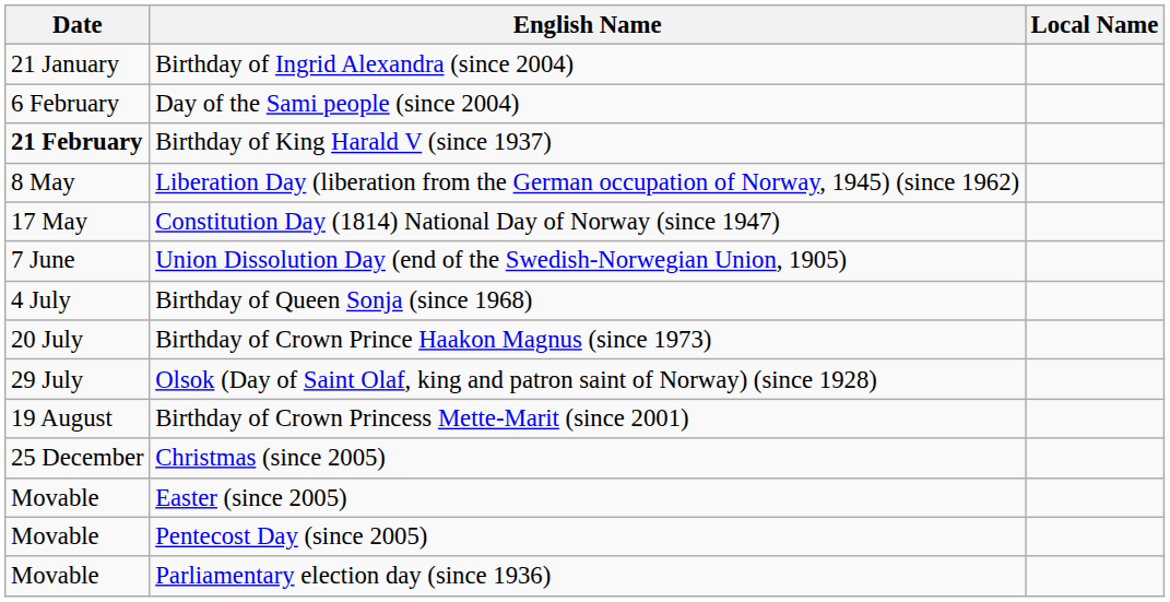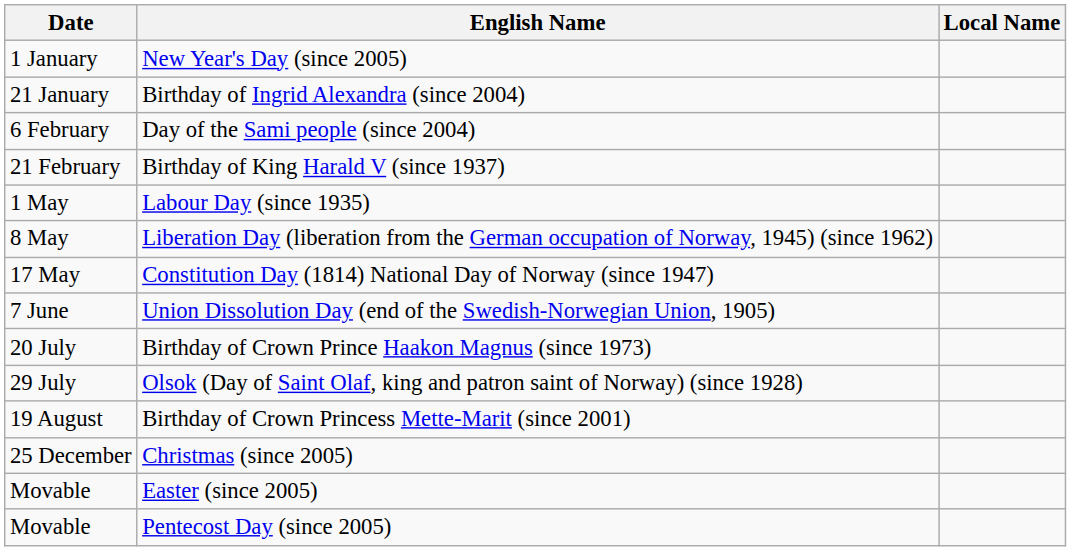 <table class="wikitable">
 <tr>
 <th>Date</th>
 <th>English Name</th>
 <th>Local Name</th>
+</tr>
+<tr>
+<td>1 January</td>
+<td><a href='#'>New Year's Day</a> (since 2005)</td>
+<td></td>
 </tr>
 <tr>
 <td>21 January</td>
 <td>Birthday of <a href='#'>Ingrid Alexandra</a> (since 2004)</td>
 <td></td>
 </tr>
 <tr>
 <td>6 February</td>
 <td>Day of the <a href='#'>Sami people</a>  (since 2004)</td>
 <td></td>
 </tr>
 <tr>
-<td><strong>21 February</strong></td>
+<td>21 February</td>
 <td>Birthday of King <a href='#'>Harald V</a> (since 1937)</td>
+<td></td>
+</tr>
+<tr>
+<td>1 May</td>
+<td><a href='#'>Labour Day</a> (since 1935)</td>
 <td></td>
 </tr>
 <tr>
 <td>8 May</td>
 <td><a href='#'>Liberation Day</a> (liberation from the <a href='#'>German occupation of Norway</a>, 1945) (since 1962)</td>
 <td></td>
 </tr>
 <tr>
 <td>17 May</td>
 <td><a href='#'>Constitution Day</a> (1814) National Day of Norway (since 1947)</td>
 <td></td>
 </tr>
 <tr>
 <td>7 June</td>
 <td><a href='#'>Union Dissolution Day</a> (end of the <a href='#'>Swedish-Norwegian Union</a>, 1905)</td>
-<td></td>
-</tr>
-<tr>
-<td>4 July</td>
-<td>Birthday of Queen <a href='#'>Sonja</a> (since 1968)</td>
 <td></td>
 </tr>
 <tr>
 <td>20 July</td>
 <td>Birthday of Crown Prince <a href='#'>Haakon Magnus</a> (since 1973)</td>
 <td></td>
 </tr>
 <tr>
 <td>29 July</td>
 <td><a href='#'>Olsok</a> (Day of <a href='#'>Saint Olaf</a>, king and patron saint of Norway) (since 1928)</td>
 <td></td>
 </tr>
 <tr>
 <td>19 August</td>
 <td>Birthday of Crown Princess <a href='#'>Mette-Marit</a> (since 2001)</td>
 <td></td>
 </tr>
 <tr>
 <td>25 December</td>
 <td><a href='#'>Christmas</a> (since 2005)</td>
 <td></td>
 </tr>
 <tr>
 <td>Movable</td>
 <td><a href='#'>Easter</a> (since 2005)</td>
 <td></td>
 </tr>
 <tr>
 <td>Movable</td>
 <td><a href='#'>Pentecost Day</a> (since 2005)</td>
 <td></td>
 </tr>
-<tr>
-<td>Movable</td>
-<td><a href='#'>Parliamentary</a> election day (since 1936)</td>
-<td></td>
-</tr>
 </table>
